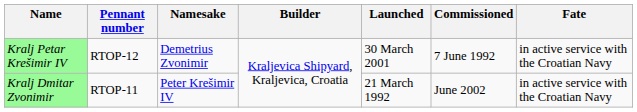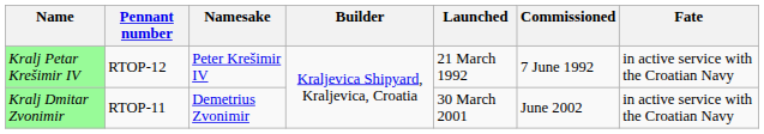 <table class=wikitable width=90%>
 <tr valign=top>
 <th>Name</th>
 <th><a href='#'>Pennant number</a></th>
 <th>Namesake</th>
 <th>Builder</th>
 <th>Launched</th>
 <th>Commissioned</th>
 <th>Fate</th>
 </tr>
 <tr valign=middle>
 <td style="background:PaleGreen;"><em>Kralj Petar Krešimir IV</em></td>
 <td>RTOP-12</td>
-<td><a href='#'>Demetrius Zvonimir</a></td>
+<td><a href='#'>Peter Krešimir IV</a></td>
 <td align=center rowspan=2><a href='#'>Kraljevica Shipyard</a>, Kraljevica, Croatia</td>
-<td>30 March 2001</td>
+<td>21 March 1992</td>
 <td>7 June 1992</td>
 <td>in active service with the Croatian Navy</td>
 </tr>
 <tr valign=middle>
 <td style="background:PaleGreen;"><em>Kralj Dmitar Zvonimir</em></td>
 <td>RTOP-11</td>
-<td><a href='#'>Peter Krešimir IV</a></td>
-<td>21 March 1992</td>
+<td><a href='#'>Demetrius Zvonimir</a></td>
+<td>30 March 2001</td>
 <td>June 2002</td>
 <td>in active service with the Croatian Navy</td>
 </tr>
 </table>
